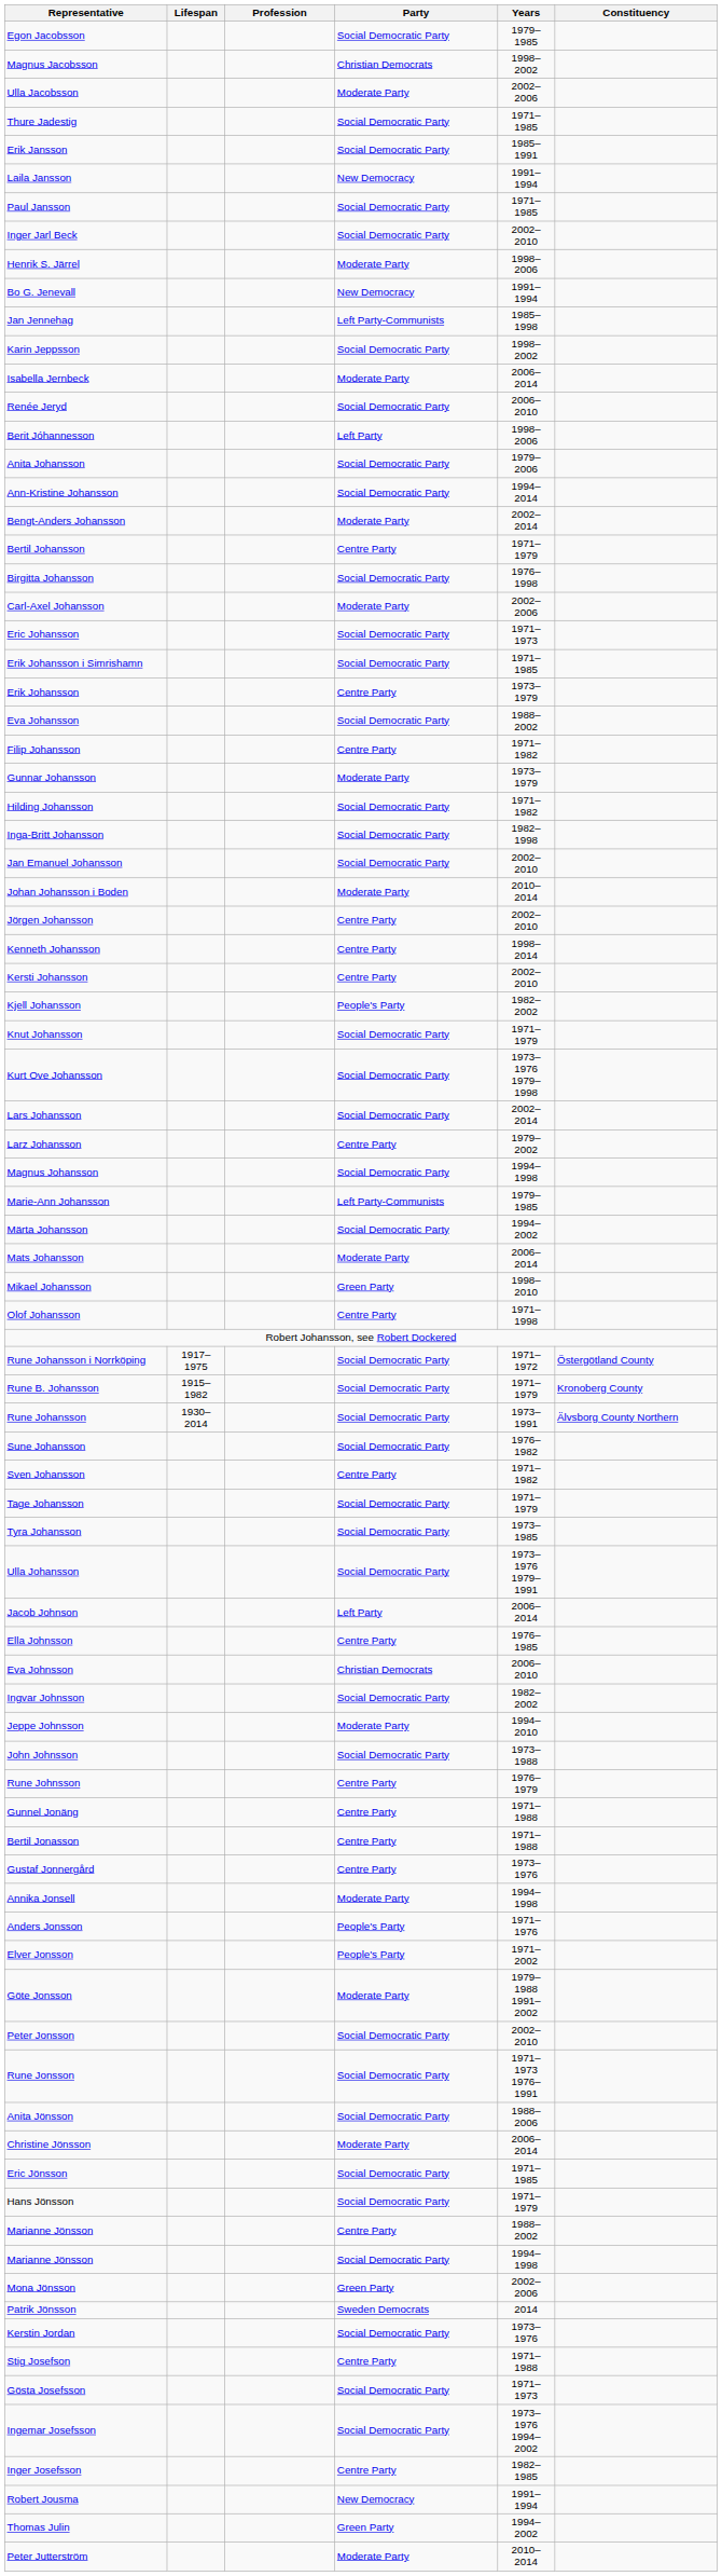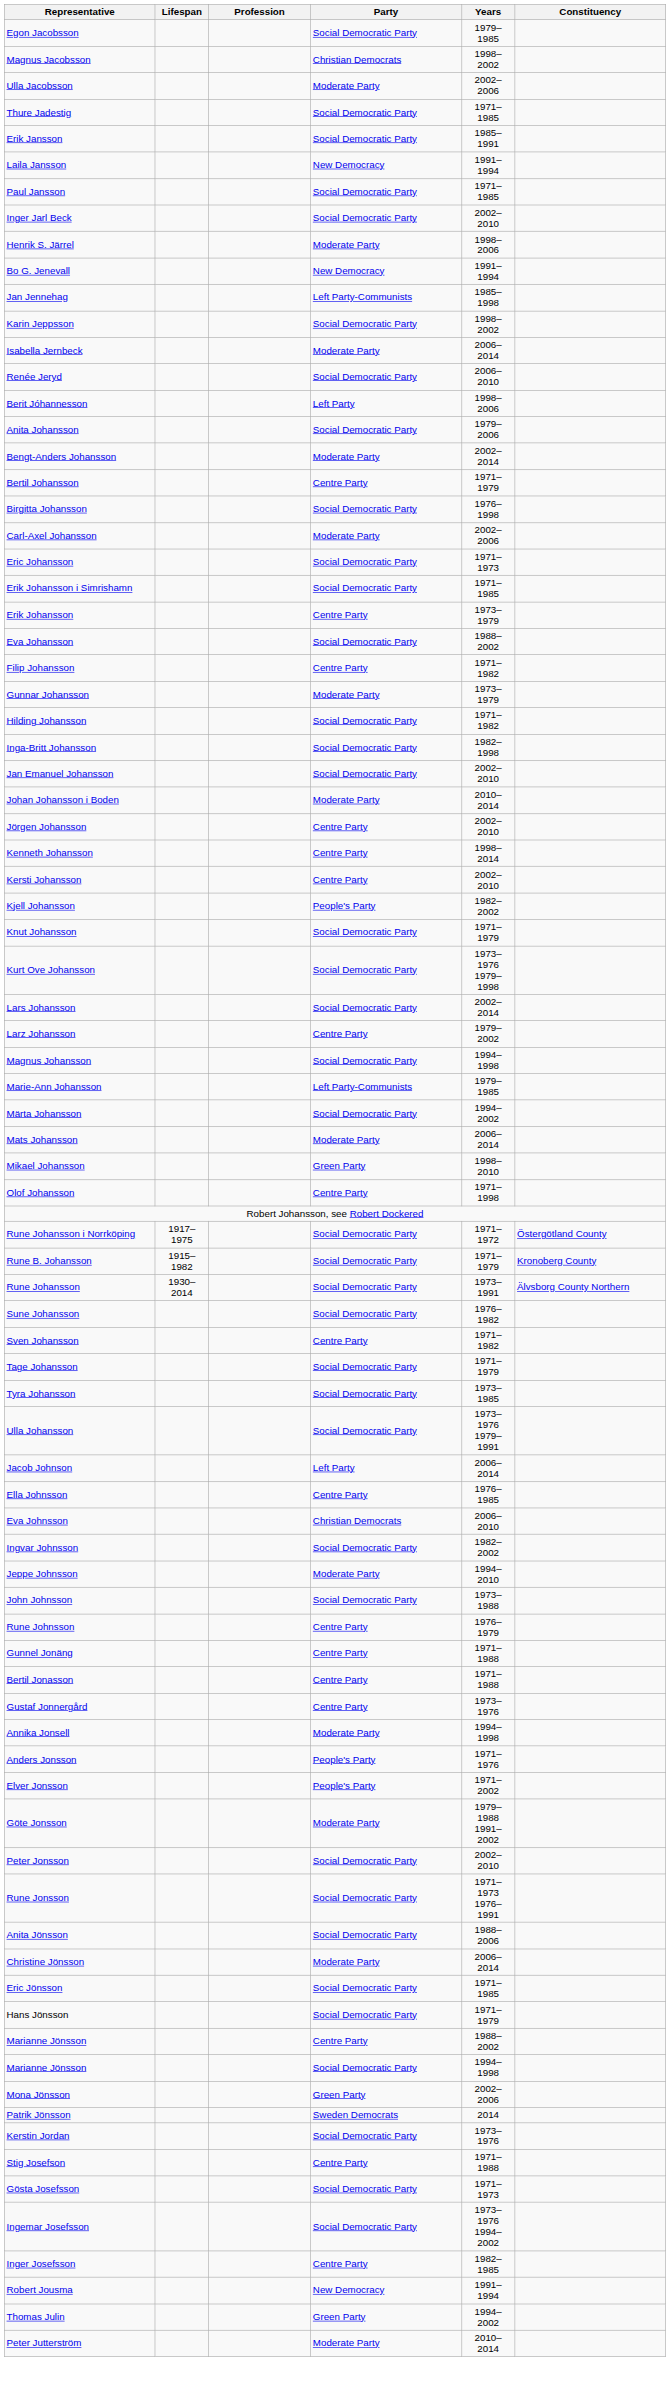 <table class="wikitable">
 <tr>
 <th style="width:15em">Representative</th>
 <th style="width:5em">Lifespan</th>
 <th style="width:10em">Profession</th>
 <th style="width:15em">Party</th>
 <th style="width:5em">Years</th>
 <th style="width:15em">Constituency</th>
 </tr>
 <tr>
 <td><a href='#'>Egon Jacobsson</a></td>
 <td align=center></td>
 <td></td>
 <td> <a href='#'>Social Democratic Party</a></td>
 <td align=center>1979–1985</td>
 <td></td>
 </tr>
 <tr>
 <td><a href='#'>Magnus Jacobsson</a></td>
 <td align=center></td>
 <td></td>
 <td> <a href='#'>Christian Democrats</a></td>
 <td align=center>1998–2002</td>
 <td></td>
 </tr>
 <tr>
 <td><a href='#'>Ulla Jacobsson</a></td>
 <td align=center></td>
 <td></td>
 <td> <a href='#'>Moderate Party</a></td>
 <td align=center>2002–2006</td>
 <td></td>
 </tr>
 <tr>
 <td><a href='#'>Thure Jadestig</a></td>
 <td align=center></td>
 <td></td>
 <td> <a href='#'>Social Democratic Party</a></td>
 <td align=center>1971–1985</td>
 <td></td>
 </tr>
 <tr>
 <td><a href='#'>Erik Jansson</a></td>
 <td align=center></td>
 <td></td>
 <td> <a href='#'>Social Democratic Party</a></td>
 <td align=center>1985–1991</td>
 <td></td>
 </tr>
 <tr>
 <td><a href='#'>Laila Jansson</a></td>
 <td align=center></td>
 <td></td>
 <td> <a href='#'>New Democracy</a></td>
 <td align=center>1991–1994</td>
 <td></td>
 </tr>
 <tr>
 <td><a href='#'>Paul Jansson</a></td>
 <td align=center></td>
 <td></td>
 <td> <a href='#'>Social Democratic Party</a></td>
 <td align=center>1971–1985</td>
 <td></td>
 </tr>
 <tr>
 <td><a href='#'>Inger Jarl Beck</a></td>
 <td align=center></td>
 <td></td>
 <td> <a href='#'>Social Democratic Party</a></td>
 <td align=center>2002–2010</td>
 <td></td>
 </tr>
 <tr>
 <td><a href='#'>Henrik S. Järrel</a></td>
 <td align=center></td>
 <td></td>
 <td> <a href='#'>Moderate Party</a></td>
 <td align=center>1998–2006</td>
 <td></td>
 </tr>
 <tr>
 <td><a href='#'>Bo G. Jenevall</a></td>
 <td align=center></td>
 <td></td>
 <td> <a href='#'>New Democracy</a></td>
 <td align=center>1991–1994</td>
 <td></td>
 </tr>
 <tr>
 <td><a href='#'>Jan Jennehag</a></td>
 <td align=center></td>
 <td></td>
 <td> <a href='#'>Left Party-Communists</a></td>
 <td align=center>1985–1998</td>
 <td></td>
 </tr>
 <tr>
 <td><a href='#'>Karin Jeppsson</a></td>
 <td align=center></td>
 <td></td>
 <td> <a href='#'>Social Democratic Party</a></td>
 <td align=center>1998–2002</td>
 <td></td>
 </tr>
 <tr>
 <td><a href='#'>Isabella Jernbeck</a></td>
 <td align=center></td>
 <td></td>
 <td> <a href='#'>Moderate Party</a></td>
 <td align=center>2006–2014</td>
 <td></td>
 </tr>
 <tr>
 <td><a href='#'>Renée Jeryd</a></td>
 <td align=center></td>
 <td></td>
 <td> <a href='#'>Social Democratic Party</a></td>
 <td align=center>2006–2010</td>
 <td></td>
 </tr>
 <tr>
 <td><a href='#'>Berit Jóhannesson</a></td>
 <td align=center></td>
 <td></td>
 <td> <a href='#'>Left Party</a></td>
 <td align=center>1998–2006</td>
 <td></td>
 </tr>
 <tr>
 <td><a href='#'>Anita Johansson</a></td>
 <td align=center></td>
 <td></td>
 <td> <a href='#'>Social Democratic Party</a></td>
 <td align=center>1979–2006</td>
-<td></td>
-</tr>
-<tr>
-<td><a href='#'>Ann-Kristine Johansson</a></td>
-<td align=center></td>
-<td></td>
-<td> <a href='#'>Social Democratic Party</a></td>
-<td align=center>1994–2014</td>
 <td></td>
 </tr>
 <tr>
 <td><a href='#'>Bengt-Anders Johansson</a></td>
 <td align=center></td>
 <td></td>
 <td> <a href='#'>Moderate Party</a></td>
 <td align=center>2002–2014</td>
 <td></td>
 </tr>
 <tr>
 <td><a href='#'>Bertil Johansson</a></td>
 <td align=center></td>
 <td></td>
 <td> <a href='#'>Centre Party</a></td>
 <td align=center>1971–1979</td>
 <td></td>
 </tr>
 <tr>
 <td><a href='#'>Birgitta Johansson</a></td>
 <td align=center></td>
 <td></td>
 <td> <a href='#'>Social Democratic Party</a></td>
 <td align=center>1976–1998</td>
 <td></td>
 </tr>
 <tr>
 <td><a href='#'>Carl-Axel Johansson</a></td>
 <td align=center></td>
 <td></td>
 <td> <a href='#'>Moderate Party</a></td>
 <td align=center>2002–2006</td>
 <td></td>
 </tr>
 <tr>
 <td><a href='#'>Eric Johansson</a></td>
 <td align=center></td>
 <td></td>
 <td> <a href='#'>Social Democratic Party</a></td>
 <td align=center>1971–1973</td>
 <td></td>
 </tr>
 <tr>
 <td><a href='#'>Erik Johansson i Simrishamn</a></td>
 <td align=center></td>
 <td></td>
 <td> <a href='#'>Social Democratic Party</a></td>
 <td align=center>1971–1985</td>
 <td></td>
 </tr>
 <tr>
 <td><a href='#'>Erik Johansson</a></td>
 <td align=center></td>
 <td></td>
 <td> <a href='#'>Centre Party</a></td>
 <td align=center>1973–1979</td>
 <td></td>
 </tr>
 <tr>
 <td><a href='#'>Eva Johansson</a></td>
 <td align=center></td>
 <td></td>
 <td> <a href='#'>Social Democratic Party</a></td>
 <td align=center>1988–2002</td>
 <td></td>
 </tr>
 <tr>
 <td><a href='#'>Filip Johansson</a></td>
 <td align=center></td>
 <td></td>
 <td> <a href='#'>Centre Party</a></td>
 <td align=center>1971–1982</td>
 <td></td>
 </tr>
 <tr>
 <td><a href='#'>Gunnar Johansson</a></td>
 <td align=center></td>
 <td></td>
 <td> <a href='#'>Moderate Party</a></td>
 <td align=center>1973–1979</td>
 <td></td>
 </tr>
 <tr>
 <td><a href='#'>Hilding Johansson</a></td>
 <td align=center></td>
 <td></td>
 <td> <a href='#'>Social Democratic Party</a></td>
 <td align=center>1971–1982</td>
 <td></td>
 </tr>
 <tr>
 <td><a href='#'>Inga-Britt Johansson</a></td>
 <td align=center></td>
 <td></td>
 <td> <a href='#'>Social Democratic Party</a></td>
 <td align=center>1982–1998</td>
 <td></td>
 </tr>
 <tr>
 <td><a href='#'>Jan Emanuel Johansson</a></td>
 <td align=center></td>
 <td></td>
 <td> <a href='#'>Social Democratic Party</a></td>
 <td align=center>2002–2010</td>
 <td></td>
 </tr>
 <tr>
 <td><a href='#'>Johan Johansson i Boden</a></td>
 <td align=center></td>
 <td></td>
 <td> <a href='#'>Moderate Party</a></td>
 <td align=center>2010–2014</td>
 <td></td>
 </tr>
 <tr>
 <td><a href='#'>Jörgen Johansson</a></td>
 <td align=center></td>
 <td></td>
 <td> <a href='#'>Centre Party</a></td>
 <td align=center>2002–2010</td>
 <td></td>
 </tr>
 <tr>
 <td><a href='#'>Kenneth Johansson</a></td>
 <td align=center></td>
 <td></td>
 <td> <a href='#'>Centre Party</a></td>
 <td align=center>1998–2014</td>
 <td></td>
 </tr>
 <tr>
 <td><a href='#'>Kersti Johansson</a></td>
 <td align=center></td>
 <td></td>
 <td> <a href='#'>Centre Party</a></td>
 <td align=center>2002–2010</td>
 <td></td>
 </tr>
 <tr>
 <td><a href='#'>Kjell Johansson</a></td>
 <td align=center></td>
 <td></td>
 <td> <a href='#'>People's Party</a></td>
 <td align=center>1982–2002</td>
 <td></td>
 </tr>
 <tr>
 <td><a href='#'>Knut Johansson</a></td>
 <td align=center></td>
 <td></td>
 <td> <a href='#'>Social Democratic Party</a></td>
 <td align=center>1971–1979</td>
 <td></td>
 </tr>
 <tr>
 <td><a href='#'>Kurt Ove Johansson</a></td>
 <td align=center></td>
 <td></td>
 <td> <a href='#'>Social Democratic Party</a></td>
 <td align=center>1973–1976<br>1979–1998</td>
 <td></td>
 </tr>
 <tr>
 <td><a href='#'>Lars Johansson</a></td>
 <td align=center></td>
 <td></td>
 <td> <a href='#'>Social Democratic Party</a></td>
 <td align=center>2002–2014</td>
 <td></td>
 </tr>
 <tr>
 <td><a href='#'>Larz Johansson</a></td>
 <td align=center></td>
 <td></td>
 <td> <a href='#'>Centre Party</a></td>
 <td align=center>1979–2002</td>
 <td></td>
 </tr>
 <tr>
 <td><a href='#'>Magnus Johansson</a></td>
 <td align=center></td>
 <td></td>
 <td> <a href='#'>Social Democratic Party</a></td>
 <td align=center>1994–1998</td>
 <td></td>
 </tr>
 <tr>
 <td><a href='#'>Marie-Ann Johansson</a></td>
 <td align=center></td>
 <td></td>
 <td> <a href='#'>Left Party-Communists</a></td>
 <td align=center>1979–1985</td>
 <td></td>
 </tr>
 <tr>
 <td><a href='#'>Märta Johansson</a></td>
 <td align=center></td>
 <td></td>
 <td> <a href='#'>Social Democratic Party</a></td>
 <td align=center>1994–2002</td>
 <td></td>
 </tr>
 <tr>
 <td><a href='#'>Mats Johansson</a></td>
 <td align=center></td>
 <td></td>
 <td> <a href='#'>Moderate Party</a></td>
 <td align=center>2006–2014</td>
 <td></td>
 </tr>
 <tr>
 <td><a href='#'>Mikael Johansson</a></td>
 <td align=center></td>
 <td></td>
 <td> <a href='#'>Green Party</a></td>
 <td align=center>1998–2010</td>
 <td></td>
 </tr>
 <tr>
 <td><a href='#'>Olof Johansson</a></td>
 <td align=center></td>
 <td></td>
 <td> <a href='#'>Centre Party</a></td>
 <td align=center>1971–1998</td>
 <td></td>
 </tr>
 <tr>
 <td style="text-align:center;" colspan="6">Robert Johansson, see <a href='#'>Robert Dockered</a></td>
 </tr>
 <tr>
 <td><a href='#'>Rune Johansson i Norrköping</a></td>
 <td align=center>1917–1975</td>
 <td></td>
 <td> <a href='#'>Social Democratic Party</a></td>
 <td align=center>1971–1972</td>
 <td><a href='#'>Östergötland County</a></td>
 </tr>
 <tr>
 <td><a href='#'>Rune B. Johansson</a></td>
 <td align=center>1915–1982</td>
 <td></td>
 <td> <a href='#'>Social Democratic Party</a></td>
 <td align=center>1971–1979</td>
 <td><a href='#'>Kronoberg County</a></td>
 </tr>
 <tr>
 <td><a href='#'>Rune Johansson</a></td>
 <td align=center>1930–2014</td>
 <td></td>
 <td> <a href='#'>Social Democratic Party</a></td>
 <td align=center>1973–1991</td>
 <td><a href='#'>Älvsborg County Northern</a></td>
 </tr>
 <tr>
 <td><a href='#'>Sune Johansson</a></td>
 <td align=center></td>
 <td></td>
 <td> <a href='#'>Social Democratic Party</a></td>
 <td align=center>1976–1982</td>
 <td></td>
 </tr>
 <tr>
 <td><a href='#'>Sven Johansson</a></td>
 <td align=center></td>
 <td></td>
 <td> <a href='#'>Centre Party</a></td>
 <td align=center>1971–1982</td>
 <td></td>
 </tr>
 <tr>
 <td><a href='#'>Tage Johansson</a></td>
 <td align=center></td>
 <td></td>
 <td> <a href='#'>Social Democratic Party</a></td>
 <td align=center>1971–1979</td>
 <td></td>
 </tr>
 <tr>
 <td><a href='#'>Tyra Johansson</a></td>
 <td align=center></td>
 <td></td>
 <td> <a href='#'>Social Democratic Party</a></td>
 <td align=center>1973–1985</td>
 <td></td>
 </tr>
 <tr>
 <td><a href='#'>Ulla Johansson</a></td>
 <td align=center></td>
 <td></td>
 <td> <a href='#'>Social Democratic Party</a></td>
 <td align=center>1973–1976<br>1979–1991</td>
 <td></td>
 </tr>
 <tr>
 <td><a href='#'>Jacob Johnson</a></td>
 <td align=center></td>
 <td></td>
 <td> <a href='#'>Left Party</a></td>
 <td align=center>2006–2014</td>
 <td></td>
 </tr>
 <tr>
 <td><a href='#'>Ella Johnsson</a></td>
 <td align=center></td>
 <td></td>
 <td> <a href='#'>Centre Party</a></td>
 <td align=center>1976–1985</td>
 <td></td>
 </tr>
 <tr>
 <td><a href='#'>Eva Johnsson</a></td>
 <td align=center></td>
 <td></td>
 <td> <a href='#'>Christian Democrats</a></td>
 <td align=center>2006–2010</td>
 <td></td>
 </tr>
 <tr>
 <td><a href='#'>Ingvar Johnsson</a></td>
 <td align=center></td>
 <td></td>
 <td> <a href='#'>Social Democratic Party</a></td>
 <td align=center>1982–2002</td>
 <td></td>
 </tr>
 <tr>
 <td><a href='#'>Jeppe Johnsson</a></td>
 <td align=center></td>
 <td></td>
 <td> <a href='#'>Moderate Party</a></td>
 <td align=center>1994–2010</td>
 <td></td>
 </tr>
 <tr>
 <td><a href='#'>John Johnsson</a></td>
 <td align=center></td>
 <td></td>
 <td> <a href='#'>Social Democratic Party</a></td>
 <td align=center>1973–1988</td>
 <td></td>
 </tr>
 <tr>
 <td><a href='#'>Rune Johnsson</a></td>
 <td align=center></td>
 <td></td>
 <td> <a href='#'>Centre Party</a></td>
 <td align=center>1976–1979</td>
 <td></td>
 </tr>
 <tr>
 <td><a href='#'>Gunnel Jonäng</a></td>
 <td align=center></td>
 <td></td>
 <td> <a href='#'>Centre Party</a></td>
 <td align=center>1971–1988</td>
 <td></td>
 </tr>
 <tr>
 <td><a href='#'>Bertil Jonasson</a></td>
 <td align=center></td>
 <td></td>
 <td> <a href='#'>Centre Party</a></td>
 <td align=center>1971–1988</td>
 <td></td>
 </tr>
 <tr>
 <td><a href='#'>Gustaf Jonnergård</a></td>
 <td align=center></td>
 <td></td>
 <td> <a href='#'>Centre Party</a></td>
 <td align=center>1973–1976</td>
 <td></td>
 </tr>
 <tr>
 <td><a href='#'>Annika Jonsell</a></td>
 <td align=center></td>
 <td></td>
 <td> <a href='#'>Moderate Party</a></td>
 <td align=center>1994–1998</td>
 <td></td>
 </tr>
 <tr>
 <td><a href='#'>Anders Jonsson</a></td>
 <td align=center></td>
 <td></td>
 <td> <a href='#'>People's Party</a></td>
 <td align=center>1971–1976</td>
 <td></td>
 </tr>
 <tr>
 <td><a href='#'>Elver Jonsson</a></td>
 <td align=center></td>
 <td></td>
 <td> <a href='#'>People's Party</a></td>
 <td align=center>1971–2002</td>
 <td></td>
 </tr>
 <tr>
 <td><a href='#'>Göte Jonsson</a></td>
 <td align=center></td>
 <td></td>
 <td> <a href='#'>Moderate Party</a></td>
 <td align=center>1979–1988<br>1991–2002</td>
 <td></td>
 </tr>
 <tr>
 <td><a href='#'>Peter Jonsson</a></td>
 <td align=center></td>
 <td></td>
 <td> <a href='#'>Social Democratic Party</a></td>
 <td align=center>2002–2010</td>
 <td></td>
 </tr>
 <tr>
 <td><a href='#'>Rune Jonsson</a></td>
 <td align=center></td>
 <td></td>
 <td> <a href='#'>Social Democratic Party</a></td>
 <td align=center>1971–1973<br>1976–1991</td>
 <td></td>
 </tr>
 <tr>
 <td><a href='#'>Anita Jönsson</a></td>
 <td align=center></td>
 <td></td>
 <td> <a href='#'>Social Democratic Party</a></td>
 <td align=center>1988–2006</td>
 <td></td>
 </tr>
 <tr>
 <td><a href='#'>Christine Jönsson</a></td>
 <td align=center></td>
 <td></td>
 <td> <a href='#'>Moderate Party</a></td>
 <td align=center>2006–2014</td>
 <td></td>
 </tr>
 <tr>
 <td><a href='#'>Eric Jönsson</a></td>
 <td align=center></td>
 <td></td>
 <td> <a href='#'>Social Democratic Party</a></td>
 <td align=center>1971–1985</td>
 <td></td>
 </tr>
 <tr>
 <td>Hans Jönsson</td>
 <td align=center></td>
 <td></td>
 <td> <a href='#'>Social Democratic Party</a></td>
 <td align=center>1971–1979</td>
 <td></td>
 </tr>
 <tr>
 <td><a href='#'>Marianne Jönsson</a></td>
 <td align=center></td>
 <td></td>
 <td> <a href='#'>Centre Party</a></td>
 <td align=center>1988–2002</td>
 <td></td>
 </tr>
 <tr>
 <td><a href='#'>Marianne Jönsson</a></td>
 <td align=center></td>
 <td></td>
 <td> <a href='#'>Social Democratic Party</a></td>
 <td align=center>1994–1998</td>
 <td></td>
 </tr>
 <tr>
 <td><a href='#'>Mona Jönsson</a></td>
 <td align=center></td>
 <td></td>
 <td> <a href='#'>Green Party</a></td>
 <td align=center>2002–2006</td>
 <td></td>
 </tr>
 <tr>
 <td><a href='#'>Patrik Jönsson</a></td>
 <td align=center></td>
 <td></td>
 <td> <a href='#'>Sweden Democrats</a></td>
 <td align=center>2014</td>
 <td></td>
 </tr>
 <tr>
 <td><a href='#'>Kerstin Jordan</a></td>
 <td align=center></td>
 <td></td>
 <td> <a href='#'>Social Democratic Party</a></td>
 <td align=center>1973–1976</td>
 <td></td>
 </tr>
 <tr>
 <td><a href='#'>Stig Josefson</a></td>
 <td align=center></td>
 <td></td>
 <td> <a href='#'>Centre Party</a></td>
 <td align=center>1971–1988</td>
 <td></td>
 </tr>
 <tr>
 <td><a href='#'>Gösta Josefsson</a></td>
 <td align=center></td>
 <td></td>
 <td> <a href='#'>Social Democratic Party</a></td>
 <td align=center>1971–1973</td>
 <td></td>
 </tr>
 <tr>
 <td><a href='#'>Ingemar Josefsson</a></td>
 <td align=center></td>
 <td></td>
 <td> <a href='#'>Social Democratic Party</a></td>
 <td align=center>1973–1976<br>1994–2002</td>
 <td></td>
 </tr>
 <tr>
 <td><a href='#'>Inger Josefsson</a></td>
 <td align=center></td>
 <td></td>
 <td> <a href='#'>Centre Party</a></td>
 <td align=center>1982–1985</td>
 <td></td>
 </tr>
 <tr>
 <td><a href='#'>Robert Jousma</a></td>
 <td align=center></td>
 <td></td>
 <td> <a href='#'>New Democracy</a></td>
 <td align=center>1991–1994</td>
 <td></td>
 </tr>
 <tr>
 <td><a href='#'>Thomas Julin</a></td>
 <td align=center></td>
 <td></td>
 <td> <a href='#'>Green Party</a></td>
 <td align=center>1994–2002</td>
 <td></td>
 </tr>
 <tr>
 <td><a href='#'>Peter Jutterström</a></td>
 <td align=center></td>
 <td></td>
 <td> <a href='#'>Moderate Party</a></td>
 <td align=center>2010–2014</td>
 <td></td>
 </tr>
 </table>
